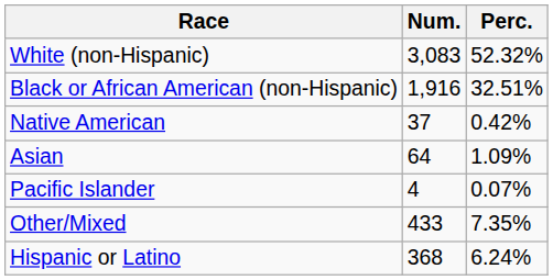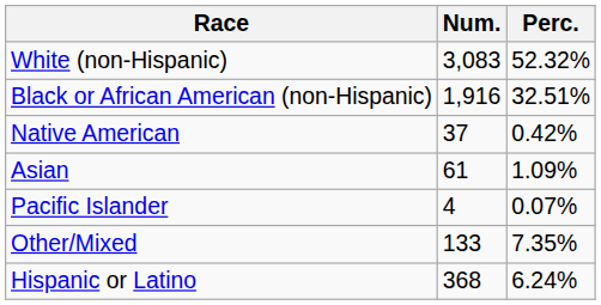 <table class="wikitable">
 <tr>
 <th>Race</th>
 <th>Num.</th>
 <th>Perc.</th>
 </tr>
 <tr>
 <td><a href='#'>White</a> (non-Hispanic)</td>
 <td>3,083</td>
 <td>52.32%</td>
 </tr>
 <tr>
 <td><a href='#'>Black or African American</a> (non-Hispanic)</td>
 <td>1,916</td>
 <td>32.51%</td>
 </tr>
 <tr>
 <td><a href='#'>Native American</a></td>
 <td>37</td>
 <td>0.42%</td>
 </tr>
 <tr>
 <td><a href='#'>Asian</a></td>
-<td>64</td>
+<td>61</td>
 <td>1.09%</td>
 </tr>
 <tr>
 <td><a href='#'>Pacific Islander</a></td>
 <td>4</td>
 <td>0.07%</td>
 </tr>
 <tr>
 <td><a href='#'>Other/Mixed</a></td>
-<td>433</td>
+<td>133</td>
 <td>7.35%</td>
 </tr>
 <tr>
 <td><a href='#'>Hispanic</a> or <a href='#'>Latino</a></td>
 <td>368</td>
 <td>6.24%</td>
 </tr>
 </table>
